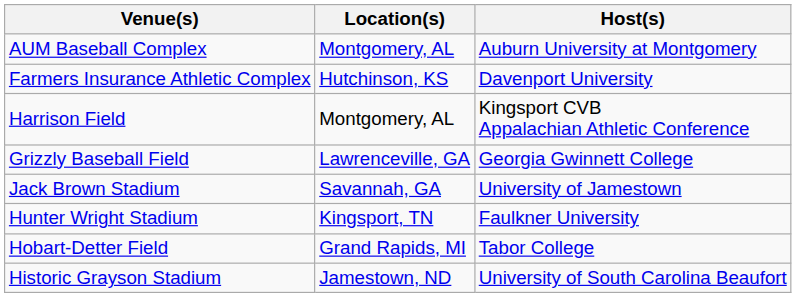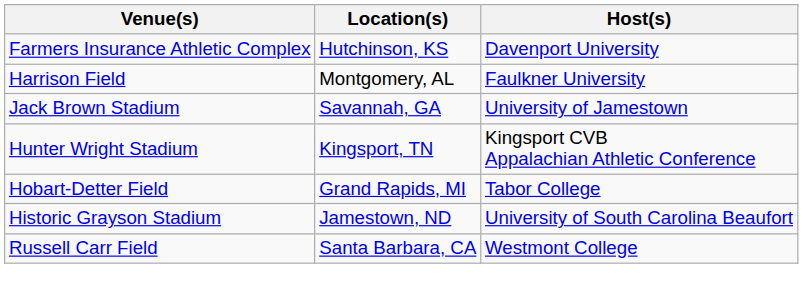 <table class="wikitable">
 <tr>
 <th>Venue(s)</th>
 <th>Location(s)</th>
 <th>Host(s)</th>
-</tr>
-<tr>
-<td><a href='#'>AUM Baseball Complex</a></td>
-<td><a href='#'>Montgomery, AL</a></td>
-<td><a href='#'>Auburn University at Montgomery</a></td>
 </tr>
 <tr>
 <td><a href='#'>Farmers Insurance Athletic Complex</a></td>
 <td><a href='#'>Hutchinson, KS</a></td>
 <td><a href='#'>Davenport University</a></td>
 </tr>
 <tr>
 <td><a href='#'>Harrison Field</a></td>
 <td>Montgomery, AL</td>
-<td>Kingsport CVB<br><a href='#'>Appalachian Athletic Conference</a></td>
-</tr>
-<tr>
-<td><a href='#'>Grizzly Baseball Field</a></td>
-<td><a href='#'>Lawrenceville, GA</a></td>
-<td><a href='#'>Georgia Gwinnett College</a></td>
+<td><a href='#'>Faulkner University</a></td>
 </tr>
 <tr>
 <td><a href='#'>Jack Brown Stadium</a></td>
 <td><a href='#'>Savannah, GA</a></td>
 <td><a href='#'>University of Jamestown</a></td>
 </tr>
 <tr>
 <td><a href='#'>Hunter Wright Stadium</a></td>
 <td><a href='#'>Kingsport, TN</a></td>
-<td><a href='#'>Faulkner University</a></td>
+<td>Kingsport CVB<br><a href='#'>Appalachian Athletic Conference</a></td>
 </tr>
 <tr>
 <td><a href='#'>Hobart-Detter Field</a></td>
 <td><a href='#'>Grand Rapids, MI</a></td>
 <td><a href='#'>Tabor College</a></td>
 </tr>
 <tr>
 <td><a href='#'>Historic Grayson Stadium</a></td>
 <td><a href='#'>Jamestown, ND</a></td>
 <td><a href='#'>University of South Carolina Beaufort</a></td>
 </tr>
+<tr>
+<td><a href='#'>Russell Carr Field</a></td>
+<td><a href='#'>Santa Barbara, CA</a></td>
+<td><a href='#'>Westmont College</a></td>
+</tr>
 </table>
